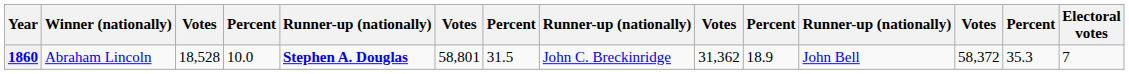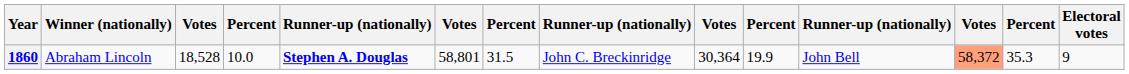 <table class="wikitable sortable">
 <tr>
 <th data-sort-type="number">Year</th>
 <th>Winner (nationally)</th>
 <th data-sort-type="number">Votes</th>
 <th data-sort-type="number">Percent</th>
 <th>Runner-up (nationally)</th>
 <th data-sort-type="number">Votes</th>
 <th data-sort-type="number">Percent</th>
 <th>Runner-up (nationally)</th>
 <th data-sort-type="number">Votes</th>
 <th data-sort-type="number">Percent</th>
 <th>Runner-up (nationally)</th>
 <th data-sort-type="number">Votes</th>
 <th data-sort-type="number">Percent</th>
 <th data-sort-type="number">Electoral<br>votes</th>
 </tr>
 <tr>
 <th style"text-align:left"><a href='#'>1860</a></th>
 <td><a href='#'>Abraham Lincoln</a></td>
 <td>18,528</td>
 <td>10.0</td>
 <td><strong><a href='#'>Stephen A. Douglas</a></strong></td>
 <td>58,801</td>
 <td>31.5</td>
 <td><a href='#'>John C. Breckinridge</a></td>
-<td>31,362</td>
-<td>18.9</td>
+<td>30,364</td>
+<td>19.9</td>
 <td><a href='#'>John Bell</a></td>
-<td>58,372</td>
+<td style="background: lightsalmon;">58,372</td>
 <td>35.3</td>
-<td>7</td>
+<td>9</td>
 </tr>
 </table>
